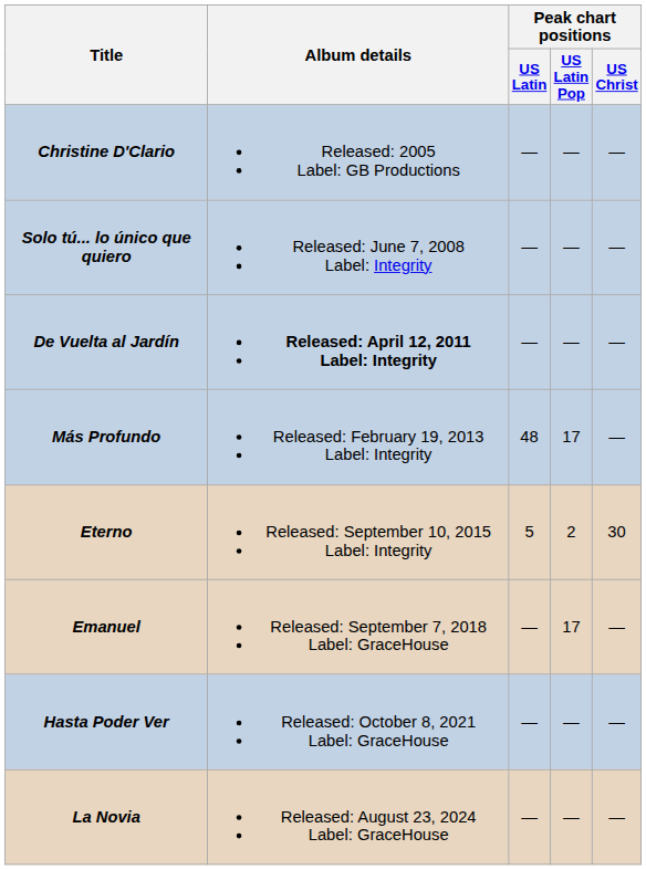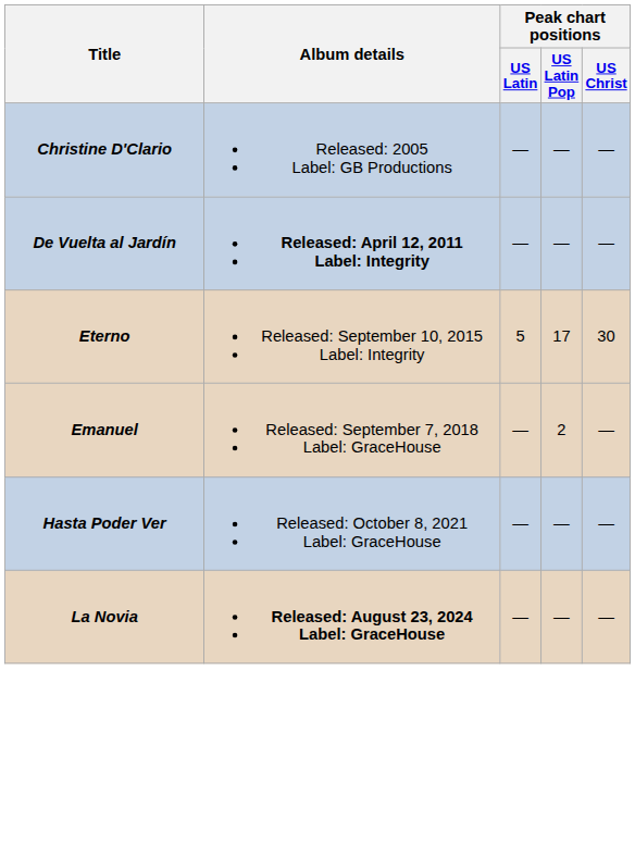 <table class="wikitable plainrowheaders" style="text-align:center;">
 <tr>
 <th scope="col" rowspan="2" style="width:12em;">Title</th>
 <th scope="col" rowspan="2" style="width:18em;">Album details</th>
 <th scope="col" colspan="3">Peak chart positions</th>
 </tr>
 <tr>
 <th style="width:2.2em;font-size:90%;"><a href='#'>US Latin</a></th>
 <th style="width:2.2em;font-size:90%;"><a href='#'>US Latin Pop</a></th>
 <th style="width:2.2em;font-size:90%;"><a href='#'>US Christ</a></th>
 </tr>
 <tr>
 <th scope="row" style="background:#c2d2e5"><em>Christine D'Clario</em></th>
 <td style="background:#c2d2e5"><br><ul><li>Released: 2005</li><li>Label: GB Productions</li></ul></td>
 <td style="background:#c2d2e5">—</td>
 <td style="background:#c2d2e5">—</td>
 <td style="background:#c2d2e5">—</td>
 </tr>
 <tr>
-<th scope="row" style="background:#c2d2e5"><em>Solo tú... lo único que quiero</em></th>
-<td style="background:#c2d2e5"><br><ul><li>Released: June 7, 2008</li><li>Label: <a href='#'>Integrity</a></li></ul></td>
-<td style="background:#c2d2e5">—</td>
-<td style="background:#c2d2e5">—</td>
-<td style="background:#c2d2e5">—</td>
-</tr>
-<tr>
 <th scope="row" style="background:#c2d2e5"><em>De Vuelta al Jardín</em></th>
 <td style="background:#c2d2e5"><strong><br><ul><li>Released: April 12, 2011</li><li>Label: Integrity</li></ul></strong></td>
 <td style="background:#c2d2e5">—</td>
 <td style="background:#c2d2e5">—</td>
 <td style="background:#c2d2e5">—</td>
 </tr>
 <tr>
-<th scope="row" style="background:#c2d2e5"><em>Más Profundo</em></th>
-<td style="background:#c2d2e5"><br><ul><li>Released: February 19, 2013</li><li>Label: Integrity</li></ul></td>
-<td style="background:#c2d2e5">48</td>
-<td style="background:#c2d2e5">17</td>
-<td style="background:#c2d2e5">—</td>
-</tr>
-<tr>
 <th scope="row" style="background:#e8d6c0"><em>Eterno</em></th>
 <td style="background:#e8d6c0"><br><ul><li>Released: September 10, 2015</li><li>Label: Integrity</li></ul></td>
 <td style="background:#e8d6c0">5</td>
-<td style="background:#e8d6c0">2</td>
+<td style="background:#e8d6c0">17</td>
 <td style="background:#e8d6c0">30</td>
 </tr>
 <tr>
 <th scope="row" style="background:#e8d6c0"><em>Emanuel</em></th>
 <td style="background:#e8d6c0"><br><ul><li>Released: September 7, 2018</li><li>Label: GraceHouse</li></ul></td>
 <td style="background:#e8d6c0">—</td>
-<td style="background:#e8d6c0">17</td>
+<td style="background:#e8d6c0">2</td>
 <td style="background:#e8d6c0">—</td>
 </tr>
 <tr>
 <th scope="row" style="background:#c2d2e5"><em>Hasta Poder Ver</em></th>
 <td style="background:#c2d2e5"><br><ul><li>Released: October 8, 2021</li><li>Label: GraceHouse</li></ul></td>
 <td style="background:#c2d2e5">—</td>
 <td style="background:#c2d2e5">—</td>
 <td style="background:#c2d2e5">—</td>
 </tr>
 <tr>
 <th scope="row" style="background:#e8d6c0"><em>La Novia</em></th>
-<td style="background:#e8d6c0"><br><ul><li>Released: August 23, 2024</li><li>Label: GraceHouse</li></ul></td>
+<td style="background:#e8d6c0"><strong><br><ul><li>Released: August 23, 2024</li><li>Label: GraceHouse</li></ul></strong></td>
 <td style="background:#e8d6c0">—</td>
 <td style="background:#e8d6c0">—</td>
 <td style="background:#e8d6c0">—</td>
 </tr>
 </table>
